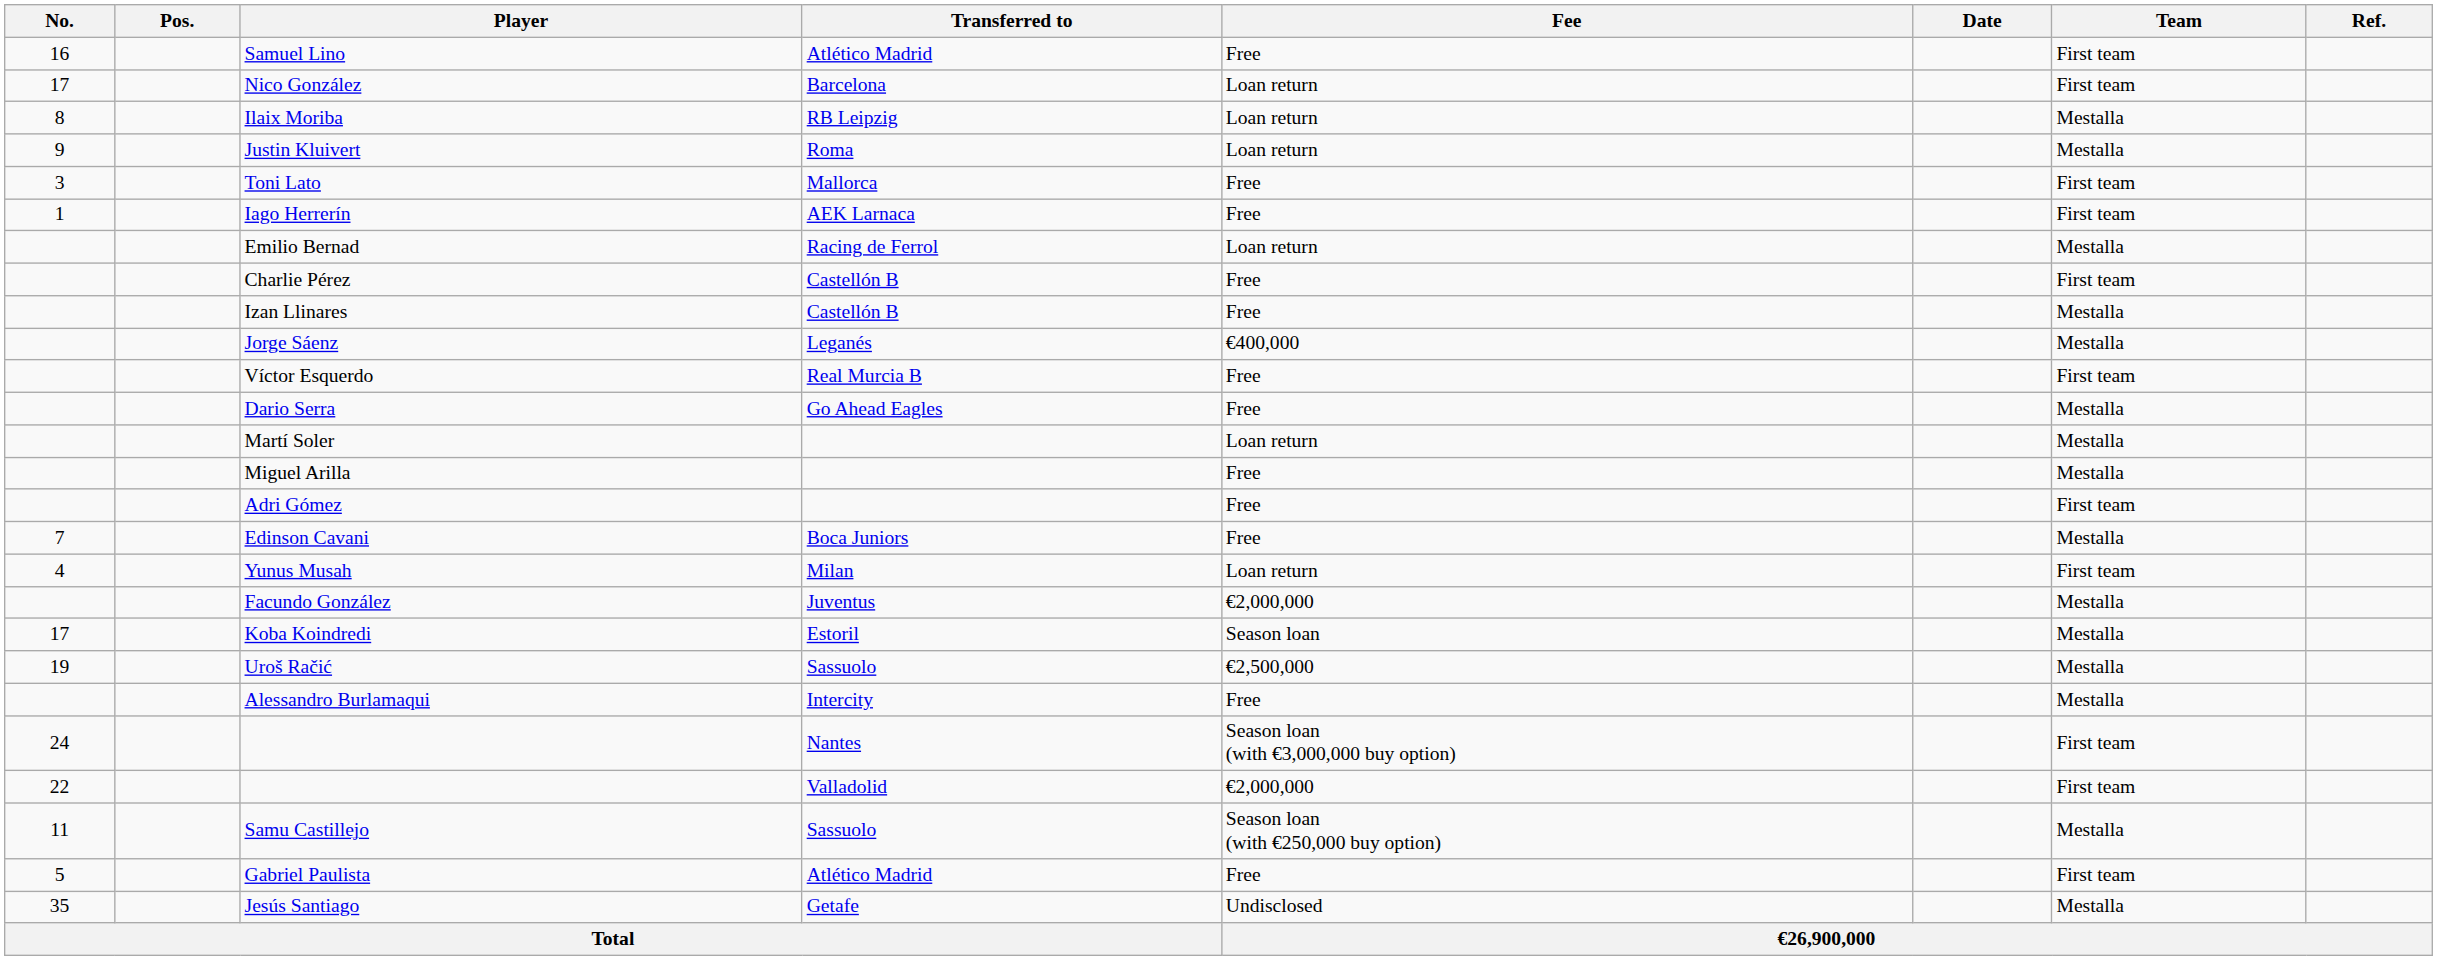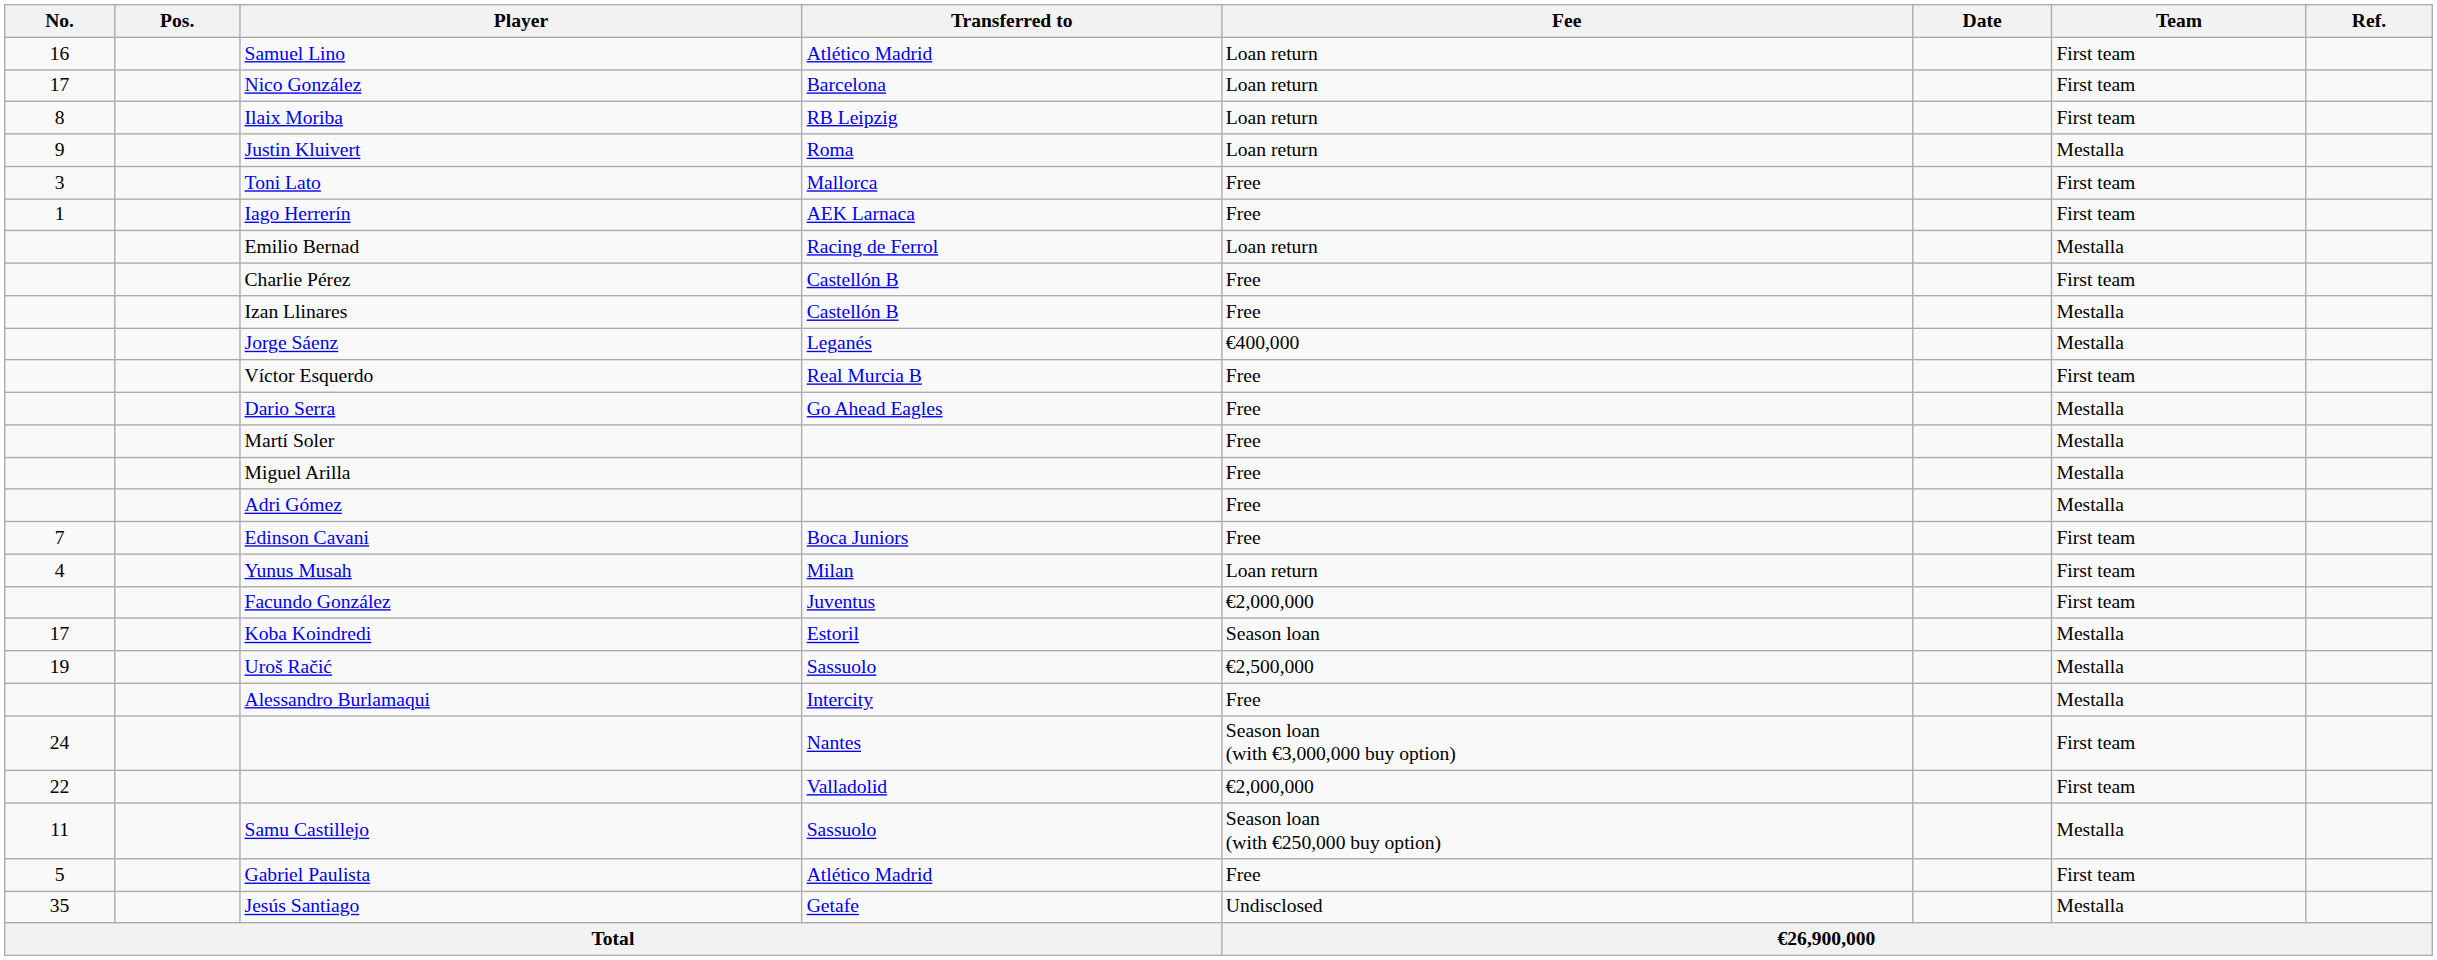 <table class="wikitable sortable" style="width:90%; text-align:center; font-size:90%; text-align:left;">
 <tr>
 <th>No.</th>
 <th>Pos.</th>
 <th>Player</th>
 <th>Transferred to</th>
 <th>Fee</th>
 <th>Date</th>
 <th>Team</th>
 <th>Ref.</th>
 </tr>
 <tr>
 <td align=center>16</td>
 <td align=center></td>
 <td> <a href='#'>Samuel Lino</a></td>
 <td> <a href='#'>Atlético Madrid</a></td>
-<td>Free</td>
+<td>Loan return</td>
 <td></td>
 <td>First team</td>
 <td></td>
 </tr>
 <tr>
 <td align=center>17</td>
 <td align=center></td>
 <td> <a href='#'>Nico González</a></td>
 <td> <a href='#'>Barcelona</a></td>
 <td>Loan return</td>
 <td></td>
 <td>First team</td>
 <td></td>
 </tr>
 <tr>
 <td align=center>8</td>
 <td align=center></td>
 <td> <a href='#'>Ilaix Moriba</a></td>
 <td> <a href='#'>RB Leipzig</a></td>
 <td>Loan return</td>
 <td></td>
-<td>Mestalla</td>
+<td>First team</td>
 <td></td>
 </tr>
 <tr>
 <td align=center>9</td>
 <td align=center></td>
 <td> <a href='#'>Justin Kluivert</a></td>
 <td> <a href='#'>Roma</a></td>
 <td>Loan return</td>
 <td></td>
 <td>Mestalla</td>
 <td></td>
 </tr>
 <tr>
 <td align=center>3</td>
 <td align=center></td>
 <td> <a href='#'>Toni Lato</a></td>
 <td> <a href='#'>Mallorca</a></td>
 <td>Free</td>
 <td></td>
 <td>First team</td>
 <td></td>
 </tr>
 <tr>
 <td align=center>1</td>
 <td align=center></td>
 <td> <a href='#'>Iago Herrerín</a></td>
 <td> <a href='#'>AEK Larnaca</a></td>
 <td>Free</td>
 <td></td>
 <td>First team</td>
 <td></td>
 </tr>
 <tr>
 <td align=center></td>
 <td align=center></td>
 <td> Emilio Bernad</td>
 <td> <a href='#'>Racing de Ferrol</a></td>
 <td>Loan return</td>
 <td></td>
 <td>Mestalla</td>
 <td></td>
 </tr>
 <tr>
 <td align=center></td>
 <td align=center></td>
 <td> Charlie Pérez</td>
 <td> <a href='#'>Castellón B</a></td>
 <td>Free</td>
 <td></td>
 <td>First team</td>
 <td></td>
 </tr>
 <tr>
 <td align=center></td>
 <td align=center></td>
 <td> Izan Llinares</td>
 <td> <a href='#'>Castellón B</a></td>
 <td>Free</td>
 <td></td>
 <td>Mestalla</td>
 <td></td>
 </tr>
 <tr>
 <td align=center></td>
 <td align=center></td>
 <td> <a href='#'>Jorge Sáenz</a></td>
 <td> <a href='#'>Leganés</a></td>
 <td>€400,000</td>
 <td></td>
 <td>Mestalla</td>
 <td></td>
 </tr>
 <tr>
 <td align=center></td>
 <td align=center></td>
 <td> Víctor Esquerdo</td>
 <td> <a href='#'>Real Murcia B</a></td>
 <td>Free</td>
 <td></td>
 <td>First team</td>
 <td></td>
 </tr>
 <tr>
 <td align=center></td>
 <td align=center></td>
 <td> <a href='#'>Dario Serra</a></td>
 <td> <a href='#'>Go Ahead Eagles</a></td>
 <td>Free</td>
 <td></td>
 <td>Mestalla</td>
 <td></td>
 </tr>
 <tr>
 <td align=center></td>
 <td align=center></td>
 <td> Martí Soler</td>
 <td></td>
-<td>Loan return</td>
+<td>Free</td>
 <td></td>
 <td>Mestalla</td>
 <td></td>
 </tr>
 <tr>
 <td align=center></td>
 <td align=center></td>
 <td> Miguel Arilla</td>
 <td></td>
 <td>Free</td>
 <td></td>
 <td>Mestalla</td>
 <td></td>
 </tr>
 <tr>
 <td align=center></td>
 <td align=center></td>
 <td> <a href='#'>Adri Gómez</a></td>
 <td></td>
 <td>Free</td>
 <td></td>
-<td>First team</td>
+<td>Mestalla</td>
 <td></td>
 </tr>
 <tr>
 <td align=center>7</td>
 <td align=center></td>
 <td> <a href='#'>Edinson Cavani</a></td>
 <td> <a href='#'>Boca Juniors</a></td>
 <td>Free</td>
 <td></td>
-<td>Mestalla</td>
+<td>First team</td>
 <td></td>
 </tr>
 <tr>
 <td align=center>4</td>
 <td align=center></td>
 <td> <a href='#'>Yunus Musah</a></td>
 <td> <a href='#'>Milan</a></td>
 <td>Loan return</td>
 <td></td>
 <td>First team</td>
 <td> </td>
 </tr>
 <tr>
 <td align=center></td>
 <td align=center></td>
 <td> <a href='#'>Facundo González</a></td>
 <td> <a href='#'>Juventus</a></td>
 <td>€2,000,000</td>
 <td></td>
-<td>Mestalla</td>
+<td>First team</td>
 <td> </td>
 </tr>
 <tr>
 <td align=center>17</td>
 <td align=center></td>
 <td> <a href='#'>Koba Koindredi</a></td>
 <td> <a href='#'>Estoril</a></td>
 <td>Season loan</td>
 <td></td>
 <td>Mestalla</td>
 <td></td>
 </tr>
 <tr>
 <td align=center>19</td>
 <td align=center></td>
 <td> <a href='#'>Uroš Račić</a></td>
 <td> <a href='#'>Sassuolo</a></td>
 <td>€2,500,000</td>
 <td></td>
 <td>Mestalla</td>
 <td></td>
 </tr>
 <tr>
 <td align=center></td>
 <td align=center></td>
 <td> <a href='#'>Alessandro Burlamaqui</a></td>
 <td> <a href='#'>Intercity</a></td>
 <td>Free</td>
 <td></td>
 <td>Mestalla</td>
 <td></td>
 </tr>
 <tr>
 <td align=center>24</td>
 <td align=center></td>
 <td></td>
 <td> <a href='#'>Nantes</a></td>
 <td>Season loan <br> (with €3,000,000 buy option)</td>
 <td></td>
 <td>First team</td>
 <td></td>
 </tr>
 <tr>
 <td align=center>22</td>
 <td align=center></td>
 <td></td>
 <td> <a href='#'>Valladolid</a></td>
 <td>€2,000,000</td>
 <td></td>
 <td>First team</td>
 <td> </td>
 </tr>
 <tr>
 <td align=center>11</td>
 <td align=center></td>
 <td> <a href='#'>Samu Castillejo</a></td>
 <td> <a href='#'>Sassuolo</a></td>
 <td>Season loan <br> (with €250,000 buy option)</td>
 <td></td>
 <td>Mestalla</td>
 <td></td>
 </tr>
 <tr>
 <td align=center>5</td>
 <td align=center></td>
 <td> <a href='#'>Gabriel Paulista</a></td>
 <td> <a href='#'>Atlético Madrid</a></td>
 <td>Free</td>
 <td></td>
 <td>First team</td>
 <td></td>
 </tr>
 <tr>
 <td align=center>35</td>
 <td align=center></td>
 <td> <a href='#'>Jesús Santiago</a></td>
 <td> <a href='#'>Getafe</a></td>
 <td>Undisclosed</td>
 <td></td>
 <td>Mestalla</td>
 <td></td>
 </tr>
 <tr>
 <th colspan="4">Total</th>
 <th colspan="4">€26,900,000</th>
 </tr>
 </table>
